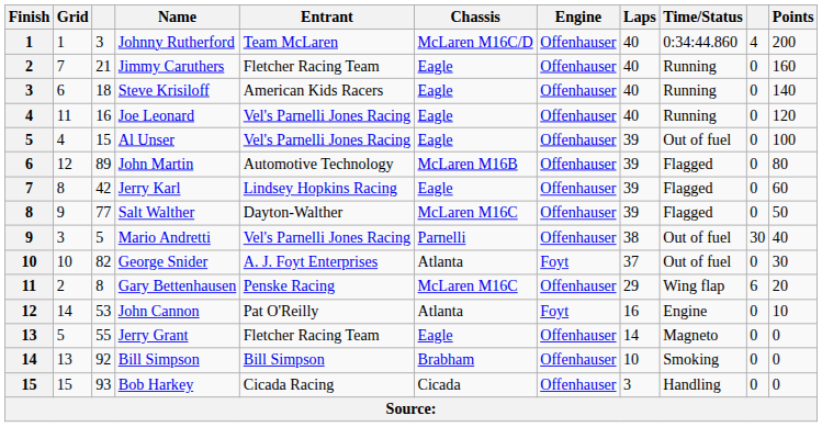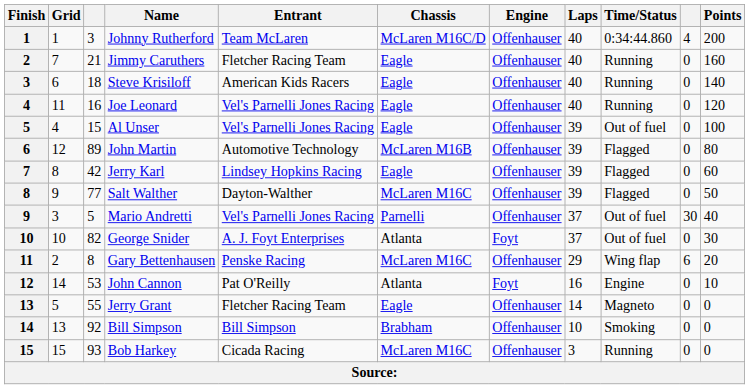 <table class="wikitable">
 <tr>
 <th>Finish</th>
 <th>Grid</th>
 <th></th>
 <th>Name</th>
 <th>Entrant</th>
 <th>Chassis</th>
 <th>Engine</th>
 <th>Laps</th>
 <th>Time/Status</th>
 <th></th>
 <th>Points</th>
 </tr>
 <tr>
 <th>1</th>
 <td>1</td>
 <td>3</td>
 <td> <a href='#'>Johnny Rutherford</a></td>
 <td><a href='#'>Team McLaren</a></td>
 <td><a href='#'>McLaren M16C/D</a></td>
 <td><a href='#'>Offenhauser</a></td>
 <td>40</td>
 <td>0:34:44.860</td>
 <td>4</td>
 <td>200</td>
 </tr>
 <tr>
 <th>2</th>
 <td>7</td>
 <td>21</td>
 <td> <a href='#'>Jimmy Caruthers</a></td>
 <td>Fletcher Racing Team</td>
 <td><a href='#'>Eagle</a></td>
 <td><a href='#'>Offenhauser</a></td>
 <td>40</td>
 <td>Running</td>
 <td>0</td>
 <td>160</td>
 </tr>
 <tr>
 <th>3</th>
 <td>6</td>
 <td>18</td>
 <td> <a href='#'>Steve Krisiloff</a></td>
 <td>American Kids Racers</td>
 <td><a href='#'>Eagle</a></td>
 <td><a href='#'>Offenhauser</a></td>
 <td>40</td>
 <td>Running</td>
 <td>0</td>
 <td>140</td>
 </tr>
 <tr>
 <th>4</th>
 <td>11</td>
 <td>16</td>
 <td> <a href='#'>Joe Leonard</a></td>
 <td><a href='#'>Vel's Parnelli Jones Racing</a></td>
 <td><a href='#'>Eagle</a></td>
 <td><a href='#'>Offenhauser</a></td>
 <td>40</td>
 <td>Running</td>
 <td>0</td>
 <td>120</td>
 </tr>
 <tr>
 <th>5</th>
 <td>4</td>
 <td>15</td>
 <td> <a href='#'>Al Unser</a></td>
 <td><a href='#'>Vel's Parnelli Jones Racing</a></td>
 <td><a href='#'>Eagle</a></td>
 <td><a href='#'>Offenhauser</a></td>
 <td>39</td>
 <td>Out of fuel</td>
 <td>0</td>
 <td>100</td>
 </tr>
 <tr>
 <th>6</th>
 <td>12</td>
 <td>89</td>
 <td> <a href='#'>John Martin</a></td>
 <td>Automotive Technology</td>
 <td><a href='#'>McLaren M16B</a></td>
 <td><a href='#'>Offenhauser</a></td>
 <td>39</td>
 <td>Flagged</td>
 <td>0</td>
 <td>80</td>
 </tr>
 <tr>
 <th>7</th>
 <td>8</td>
 <td>42</td>
 <td> <a href='#'>Jerry Karl</a></td>
 <td><a href='#'>Lindsey Hopkins Racing</a></td>
 <td><a href='#'>Eagle</a></td>
 <td><a href='#'>Offenhauser</a></td>
 <td>39</td>
 <td>Flagged</td>
 <td>0</td>
 <td>60</td>
 </tr>
 <tr>
 <th>8</th>
 <td>9</td>
 <td>77</td>
 <td> <a href='#'>Salt Walther</a></td>
 <td>Dayton-Walther</td>
 <td><a href='#'>McLaren M16C</a></td>
 <td><a href='#'>Offenhauser</a></td>
 <td>39</td>
 <td>Flagged</td>
 <td>0</td>
 <td>50</td>
 </tr>
 <tr>
 <th>9</th>
 <td>3</td>
 <td>5</td>
 <td> <a href='#'>Mario Andretti</a></td>
 <td><a href='#'>Vel's Parnelli Jones Racing</a></td>
 <td><a href='#'>Parnelli</a></td>
 <td><a href='#'>Offenhauser</a></td>
-<td>38</td>
+<td>37</td>
 <td>Out of fuel</td>
 <td>30</td>
 <td>40</td>
 </tr>
 <tr>
 <th>10</th>
 <td>10</td>
 <td>82</td>
 <td> <a href='#'>George Snider</a></td>
 <td><a href='#'>A. J. Foyt Enterprises</a></td>
 <td>Atlanta</td>
 <td><a href='#'>Foyt</a></td>
 <td>37</td>
 <td>Out of fuel</td>
 <td>0</td>
 <td>30</td>
 </tr>
 <tr>
 <th>11</th>
 <td>2</td>
 <td>8</td>
 <td> <a href='#'>Gary Bettenhausen</a></td>
 <td><a href='#'>Penske Racing</a></td>
 <td><a href='#'>McLaren M16C</a></td>
 <td><a href='#'>Offenhauser</a></td>
 <td>29</td>
 <td>Wing flap</td>
 <td>6</td>
 <td>20</td>
 </tr>
 <tr>
 <th>12</th>
 <td>14</td>
 <td>53</td>
 <td> <a href='#'>John Cannon</a></td>
 <td>Pat O'Reilly</td>
 <td>Atlanta</td>
 <td><a href='#'>Foyt</a></td>
 <td>16</td>
 <td>Engine</td>
 <td>0</td>
 <td>10</td>
 </tr>
 <tr>
 <th>13</th>
 <td>5</td>
 <td>55</td>
 <td> <a href='#'>Jerry Grant</a></td>
 <td>Fletcher Racing Team</td>
 <td><a href='#'>Eagle</a></td>
 <td><a href='#'>Offenhauser</a></td>
 <td>14</td>
 <td>Magneto</td>
 <td>0</td>
 <td>0</td>
 </tr>
 <tr>
 <th>14</th>
 <td>13</td>
 <td>92</td>
 <td> <a href='#'>Bill Simpson</a></td>
 <td><a href='#'>Bill Simpson</a></td>
 <td><a href='#'>Brabham</a></td>
 <td><a href='#'>Offenhauser</a></td>
 <td>10</td>
 <td>Smoking</td>
 <td>0</td>
 <td>0</td>
 </tr>
 <tr>
 <th>15</th>
 <td>15</td>
 <td>93</td>
 <td> <a href='#'>Bob Harkey</a></td>
 <td>Cicada Racing</td>
-<td>Cicada</td>
+<td><a href='#'>McLaren M16C</a></td>
 <td><a href='#'>Offenhauser</a></td>
 <td>3</td>
-<td>Handling</td>
+<td>Running</td>
 <td>0</td>
 <td>0</td>
 </tr>
 <tr>
 <th colspan=11>Source:</th>
 </tr>
 </table>
